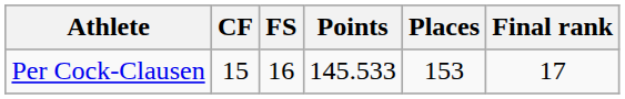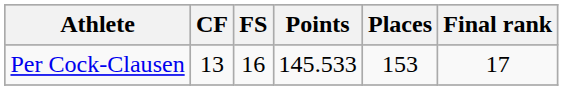 <table class="wikitable" border="1" style="font-size:90%">
 <tr>
 <th>Athlete</th>
 <th>CF</th>
 <th>FS</th>
 <th>Points</th>
 <th>Places</th>
 <th>Final rank</th>
 </tr>
 <tr align=center>
 <td align=left><a href='#'>Per Cock-Clausen</a></td>
-<td>15</td>
+<td>13</td>
 <td>16</td>
 <td>145.533</td>
 <td>153</td>
 <td>17</td>
 </tr>
 </table>
